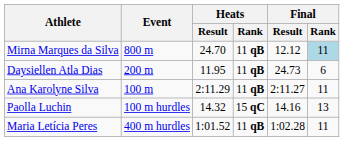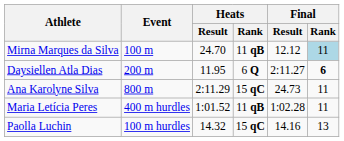 <table class="wikitable" style="font-size:90%">
 <tr>
 <th rowspan=2>Athlete</th>
 <th rowspan=2>Event</th>
 <th colspan=2>Heats</th>
 <th colspan=2>Final</th>
 </tr>
 <tr style="font-size:95%">
 <th>Result</th>
 <th>Rank</th>
 <th>Result</th>
 <th>Rank</th>
 </tr>
 <tr align=center>
 <td align=left><a href='#'>Mirna Marques da Silva</a></td>
-<td align=left><a href='#'>800 m</a></td>
+<td align=left><a href='#'>100 m</a></td>
 <td>24.70</td>
 <td>11 <strong>qB</strong></td>
 <td>12.12</td>
 <td style="background: lightblue;">11</td>
 </tr>
 <tr align=center>
 <td align=left><a href='#'>Daysiellen Atla Dias</a></td>
 <td align=left><a href='#'>200 m</a></td>
 <td>11.95</td>
-<td>11 <strong>qB</strong></td>
-<td>24.73</td>
-<td>6</td>
+<td>6 <strong>Q</strong></td>
+<td>2:11.27</td>
+<td><strong>6</strong></td>
 </tr>
 <tr align=center>
 <td align=left><a href='#'>Ana Karolyne Silva</a></td>
-<td align=left><a href='#'>100 m</a></td>
+<td align=left><a href='#'>800 m</a></td>
 <td>2:11.29</td>
+<td>15 <strong>qC</strong></td>
+<td>24.73</td>
+<td>11</td>
+</tr>
+<tr align=center>
+<td align=left><a href='#'>Maria Letícia Peres</a></td>
+<td align=left><a href='#'>400 m hurdles</a></td>
+<td>1:01.52</td>
 <td>11 <strong>qB</strong></td>
-<td>2:11.27</td>
+<td>1:02.28</td>
 <td>11</td>
 </tr>
 <tr align=center>
 <td align=left><a href='#'>Paolla Luchin</a></td>
 <td align=left><a href='#'>100 m hurdles</a></td>
 <td>14.32</td>
 <td>15 <strong>qC</strong></td>
 <td>14.16</td>
 <td>13</td>
 </tr>
-<tr align=center>
-<td align=left><a href='#'>Maria Letícia Peres</a></td>
-<td align=left><a href='#'>400 m hurdles</a></td>
-<td>1:01.52</td>
-<td>11 <strong>qB</strong></td>
-<td>1:02.28</td>
-<td>11</td>
-</tr>
 </table>
